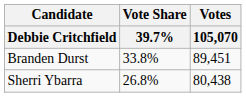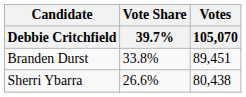 <table class="wikitable">
 <tr>
 <th>Candidate</th>
 <th>Vote Share</th>
 <th>Votes</th>
 </tr>
 <tr>
 <th>Debbie Critchfield</th>
 <th>39.7%</th>
 <th>105,070</th>
 </tr>
 <tr>
 <td>Branden Durst</td>
 <td>33.8%</td>
 <td>89,451</td>
 </tr>
 <tr>
 <td>Sherri Ybarra</td>
-<td>26.8%</td>
+<td>26.6%</td>
 <td>80,438</td>
 </tr>
 </table>
